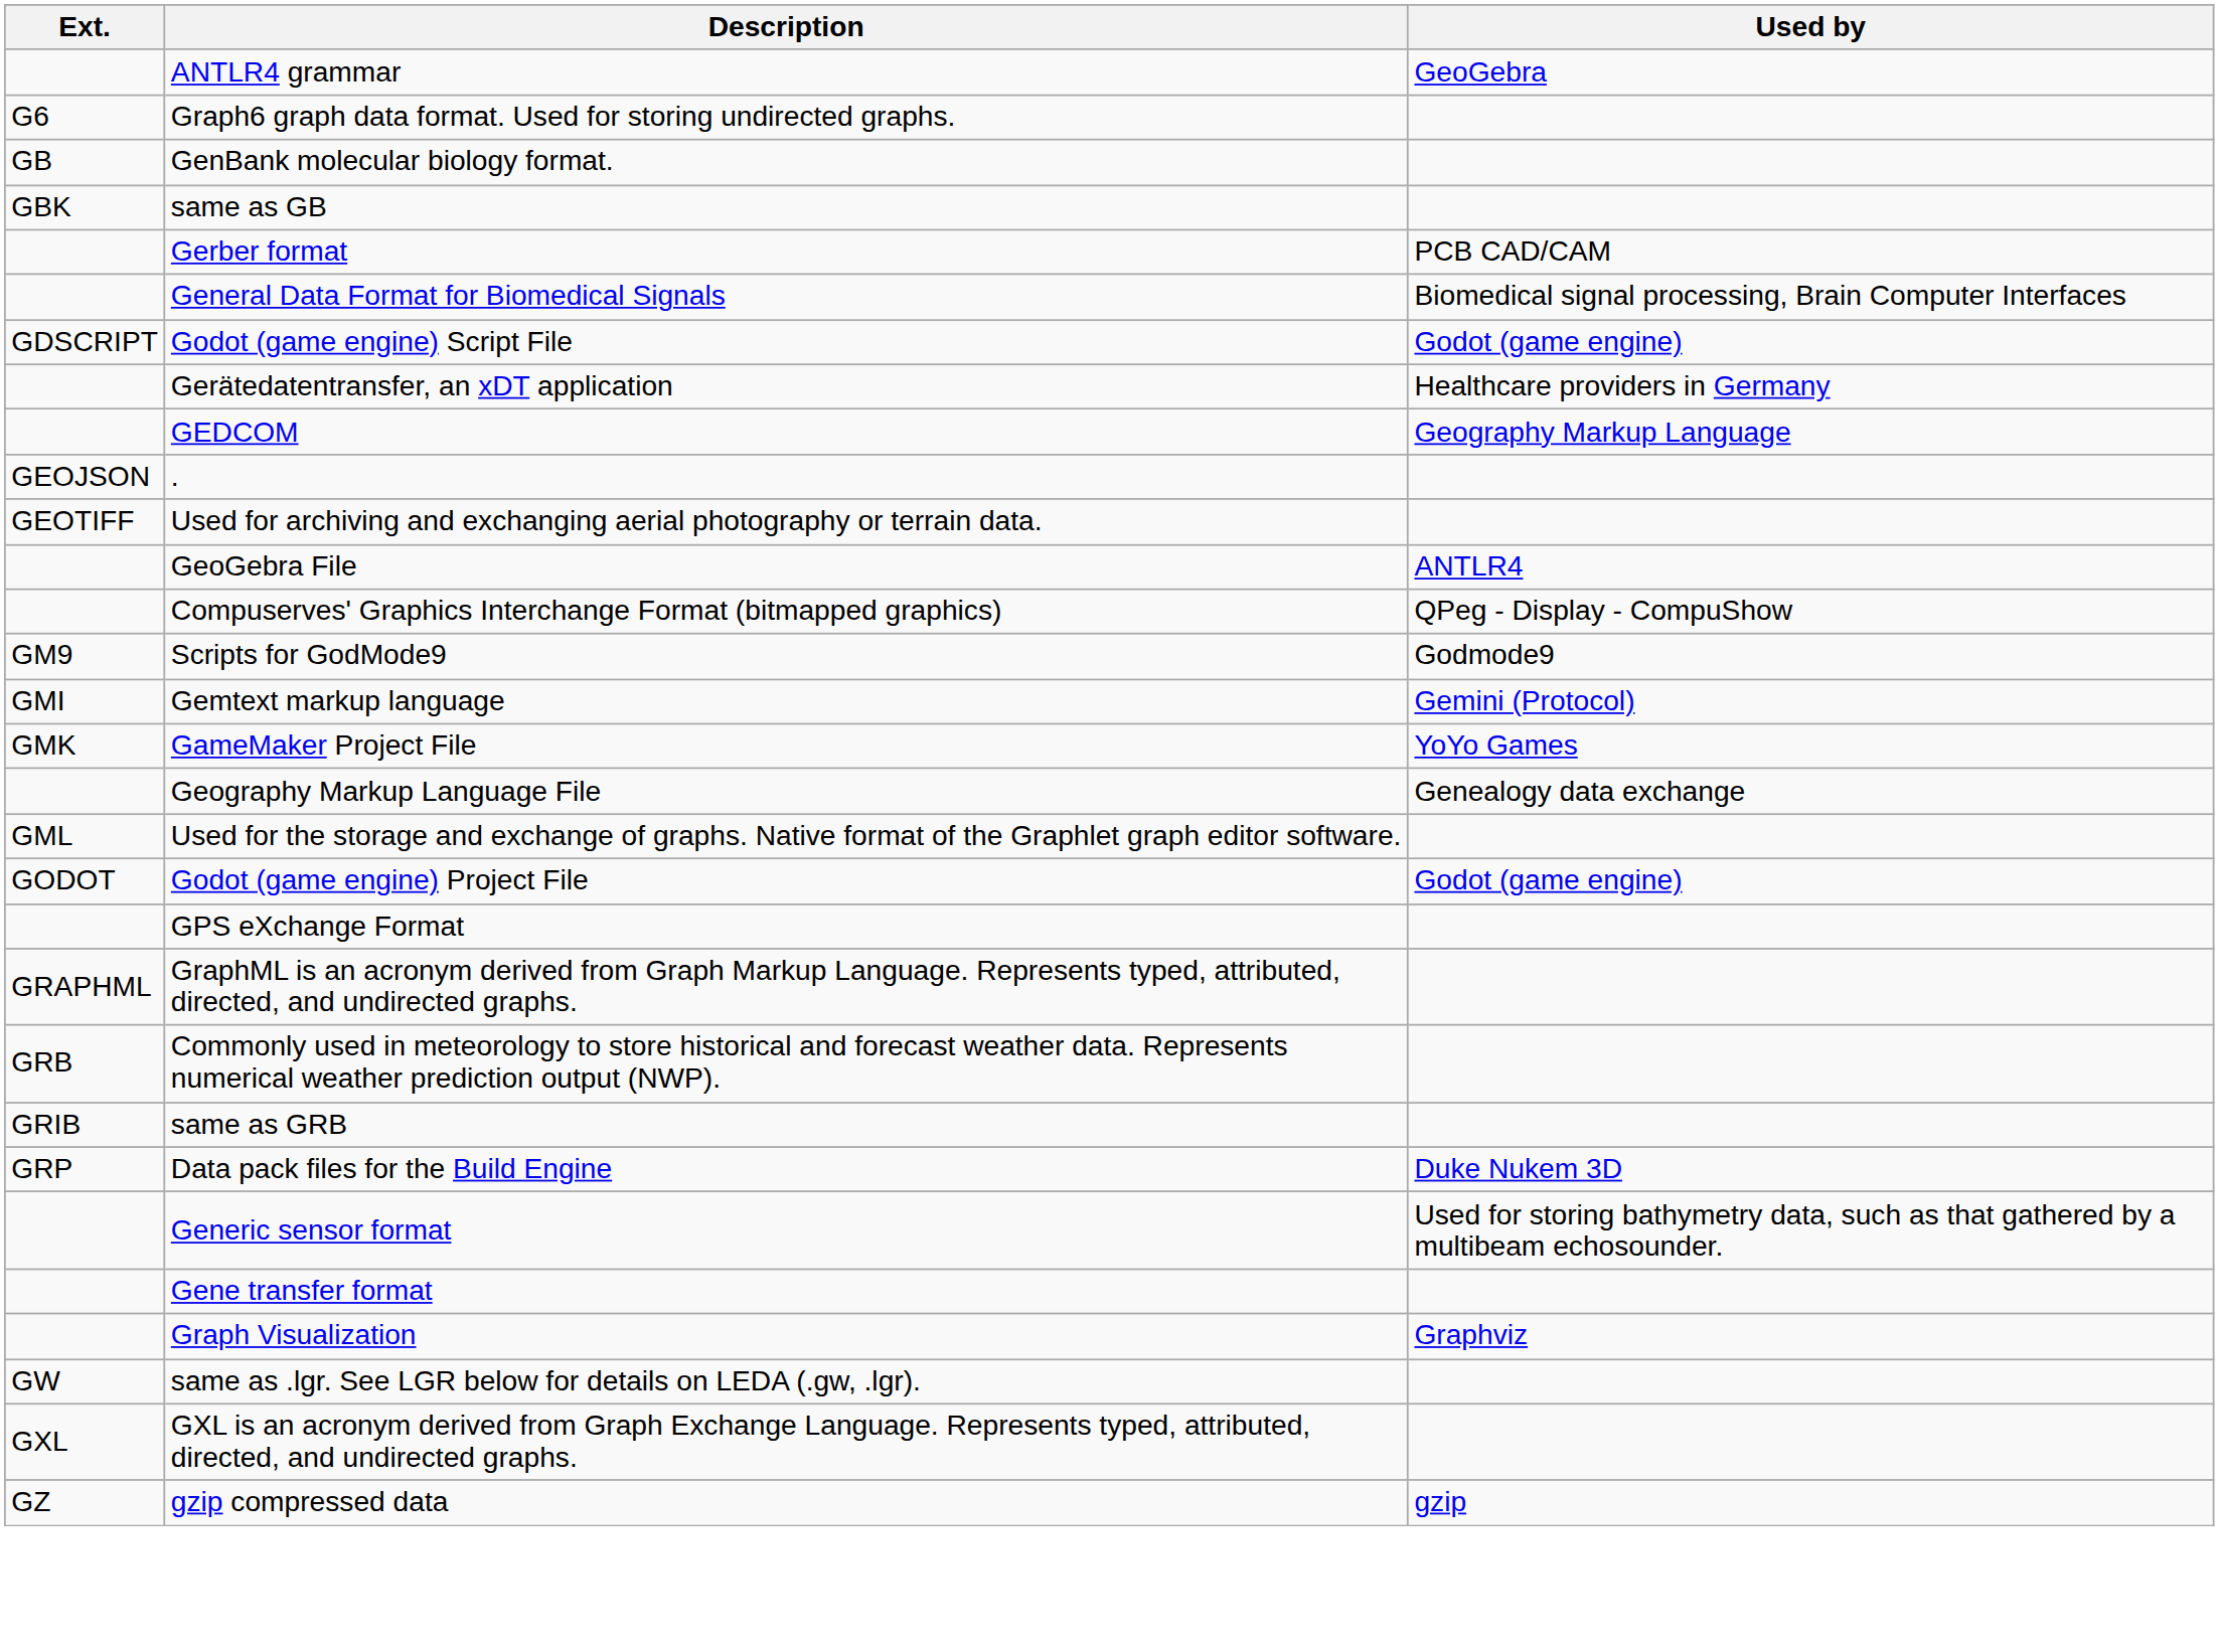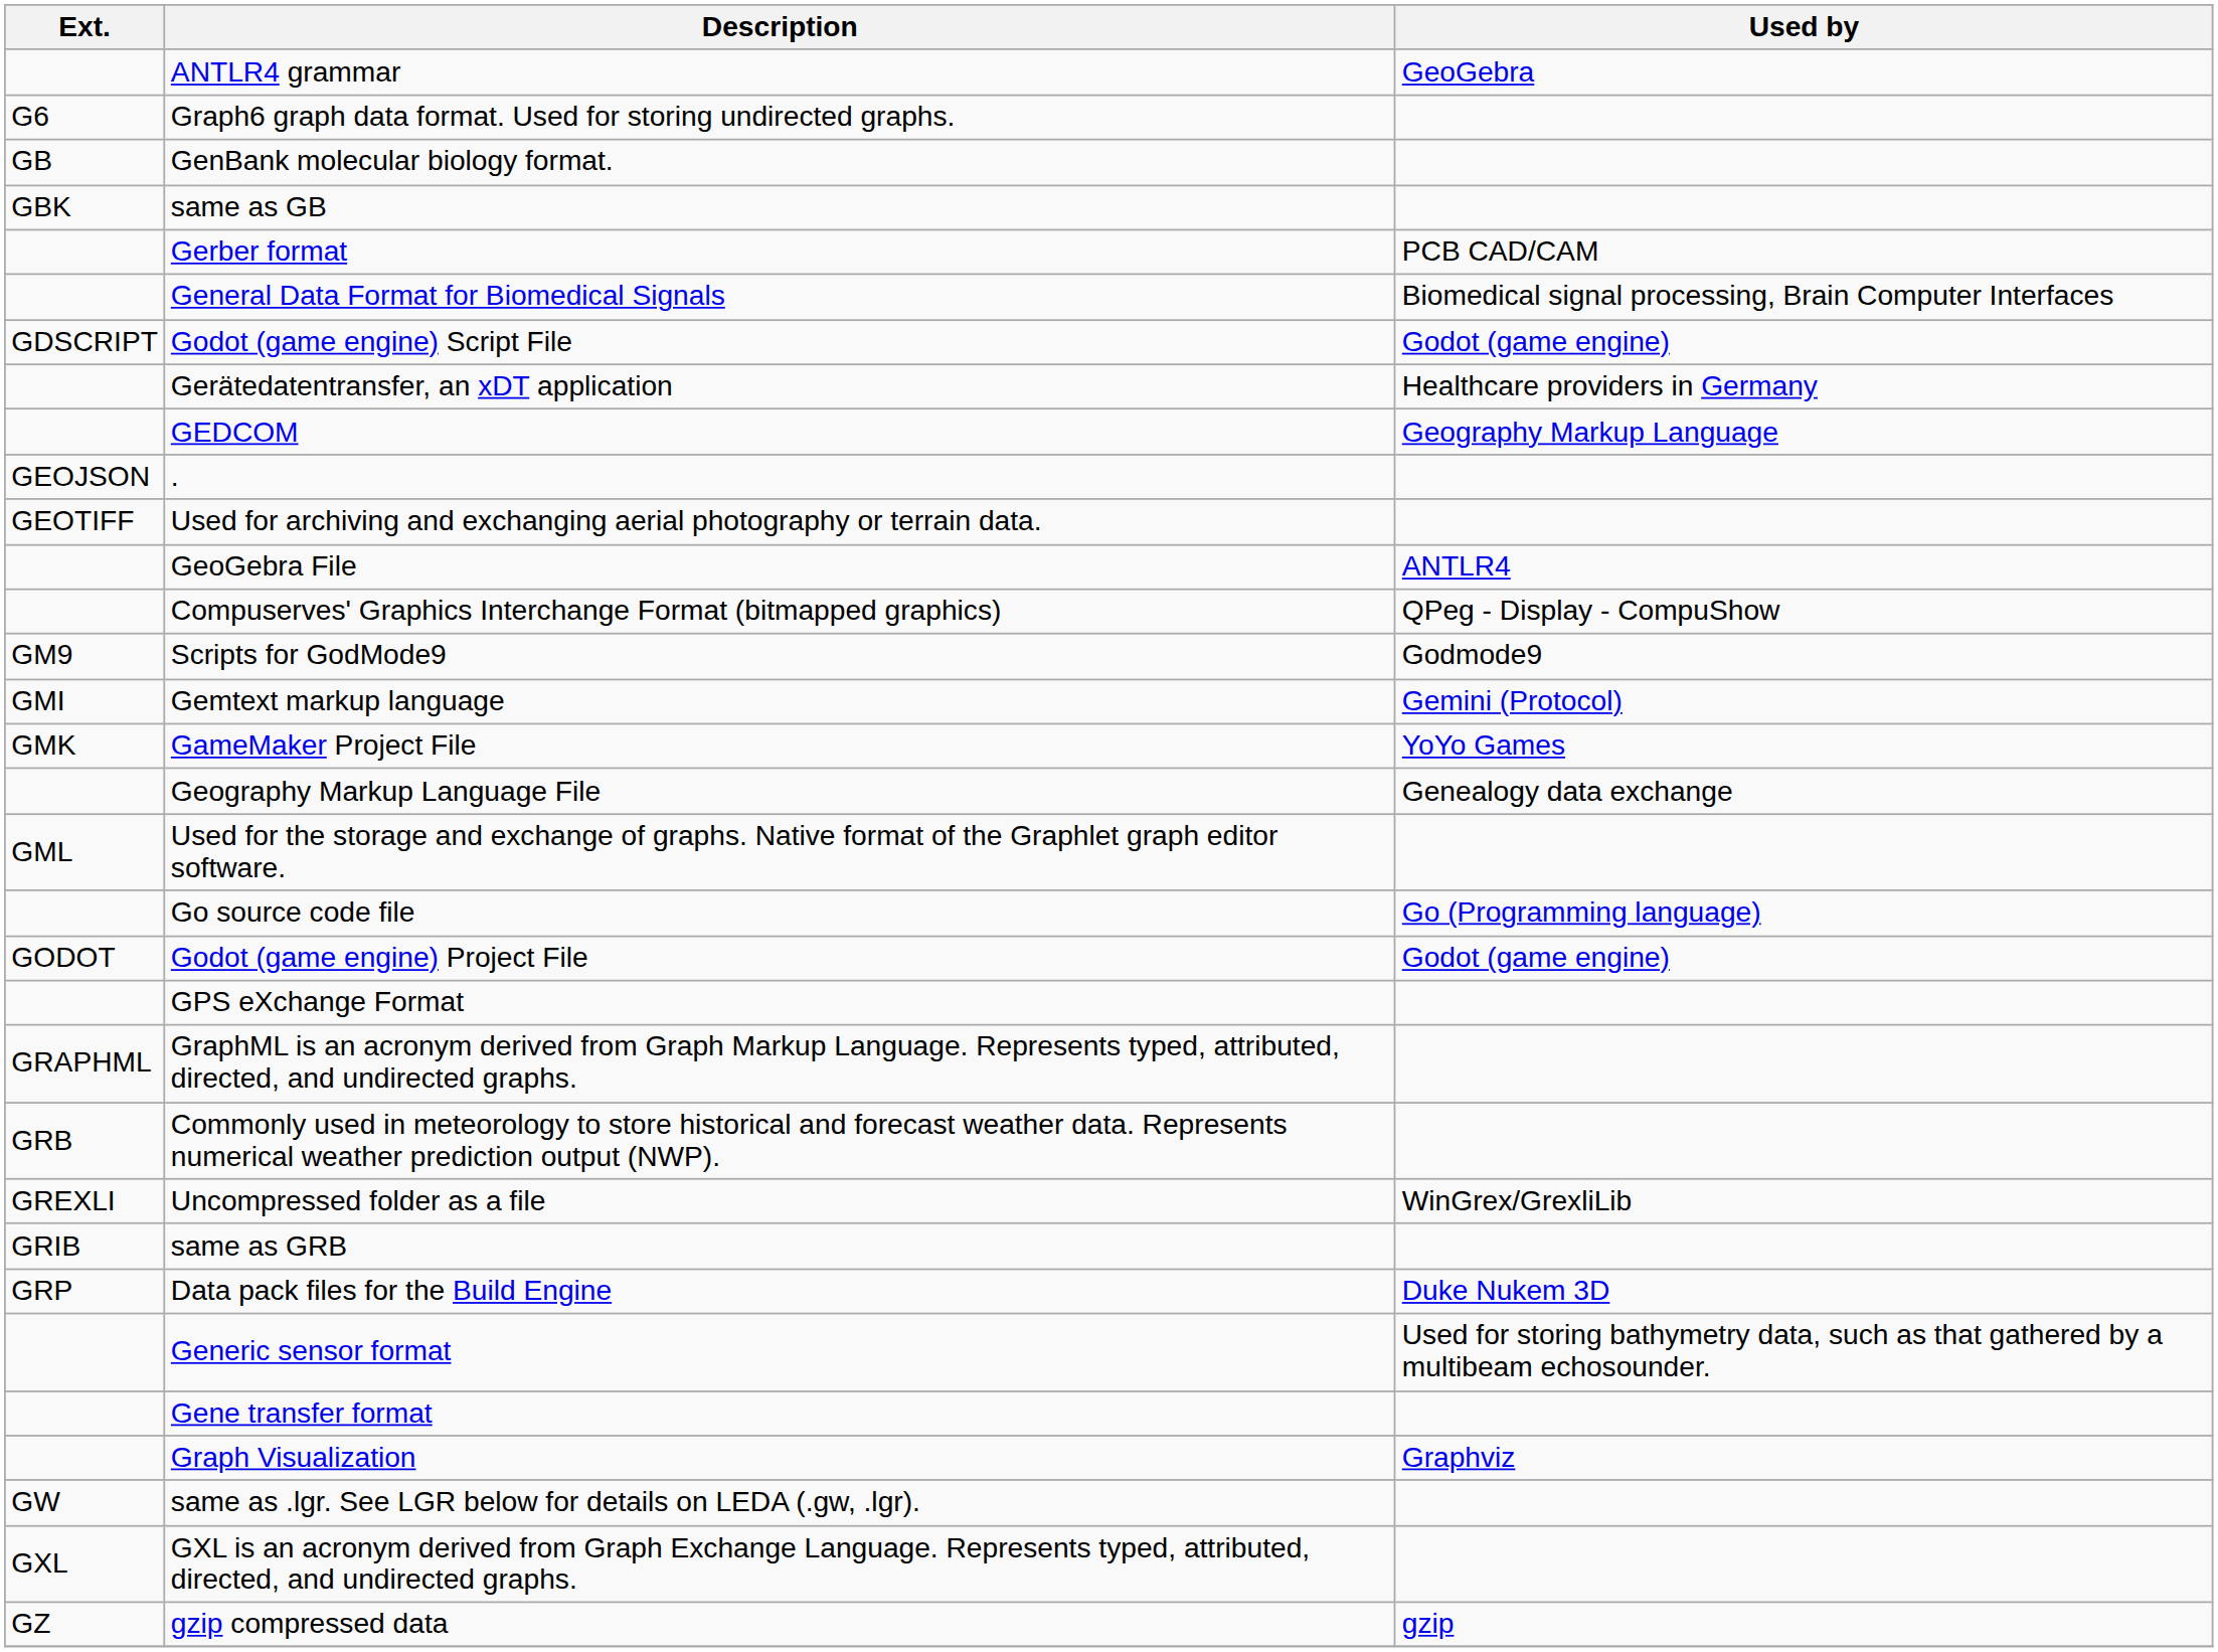 <table class="wikitable">
 <tr>
 <th>Ext.</th>
 <th>Description</th>
 <th>Used by</th>
 </tr>
 <tr>
 <td></td>
 <td><a href='#'>ANTLR4</a> grammar</td>
 <td><a href='#'>GeoGebra</a></td>
 </tr>
 <tr>
 <td>G6</td>
 <td>Graph6 graph data format. Used for storing undirected graphs.</td>
 <td></td>
 </tr>
 <tr>
 <td>GB</td>
 <td>GenBank molecular biology format.</td>
 <td></td>
 </tr>
 <tr>
 <td>GBK</td>
 <td>same as GB</td>
 <td></td>
 </tr>
 <tr>
 <td></td>
 <td><a href='#'>Gerber format</a></td>
 <td>PCB CAD/CAM</td>
 </tr>
 <tr>
 <td></td>
 <td><a href='#'>General Data Format for Biomedical Signals</a></td>
 <td>Biomedical signal processing, Brain Computer Interfaces</td>
 </tr>
 <tr>
 <td>GDSCRIPT</td>
 <td><a href='#'>Godot (game engine)</a> Script File</td>
 <td><a href='#'>Godot (game engine)</a></td>
 </tr>
 <tr>
 <td></td>
 <td>Gerätedatentransfer, an <a href='#'>xDT</a> application</td>
 <td>Healthcare providers in <a href='#'>Germany</a></td>
 </tr>
 <tr>
 <td></td>
 <td><a href='#'>GEDCOM</a></td>
 <td><a href='#'>Geography Markup Language</a></td>
 </tr>
 <tr>
 <td>GEOJSON</td>
 <td>.</td>
 <td></td>
 </tr>
 <tr>
 <td>GEOTIFF</td>
 <td>Used for archiving and exchanging aerial photography or terrain data.</td>
 <td></td>
 </tr>
 <tr>
 <td></td>
 <td>GeoGebra File</td>
 <td><a href='#'>ANTLR4</a></td>
 </tr>
 <tr>
 <td></td>
 <td>Compuserves' Graphics Interchange Format (bitmapped graphics)</td>
 <td>QPeg - Display - CompuShow</td>
 </tr>
 <tr>
 <td>GM9</td>
 <td>Scripts for GodMode9</td>
 <td>Godmode9</td>
 </tr>
 <tr>
 <td>GMI</td>
 <td>Gemtext markup language</td>
 <td><a href='#'>Gemini (Protocol)</a></td>
 </tr>
 <tr>
 <td>GMK</td>
 <td><a href='#'>GameMaker</a> Project File</td>
 <td><a href='#'>YoYo Games</a></td>
 </tr>
 <tr>
 <td></td>
 <td>Geography Markup Language File</td>
 <td>Genealogy data exchange</td>
 </tr>
 <tr>
 <td>GML</td>
 <td>Used for the storage and exchange of graphs. Native format of the Graphlet graph editor software.</td>
 <td></td>
 </tr>
 <tr>
+<td></td>
+<td>Go source code file</td>
+<td><a href='#'>Go (Programming language)</a></td>
+</tr>
+<tr>
 <td>GODOT</td>
 <td><a href='#'>Godot (game engine)</a> Project File</td>
 <td><a href='#'>Godot (game engine)</a></td>
 </tr>
 <tr>
 <td></td>
 <td>GPS eXchange Format</td>
 <td></td>
 </tr>
 <tr>
 <td>GRAPHML</td>
 <td>GraphML is an acronym derived from Graph Markup Language. Represents typed, attributed, directed, and undirected graphs.</td>
 <td></td>
 </tr>
 <tr>
 <td>GRB</td>
 <td>Commonly used in meteorology to store historical and forecast weather data. Represents numerical weather prediction output (NWP).</td>
 <td></td>
+</tr>
+<tr>
+<td>GREXLI</td>
+<td>Uncompressed folder as a file</td>
+<td>WinGrex/GrexliLib</td>
 </tr>
 <tr>
 <td>GRIB</td>
 <td>same as GRB</td>
 <td></td>
 </tr>
 <tr>
 <td>GRP</td>
 <td>Data pack files for the <a href='#'>Build Engine</a></td>
 <td><a href='#'>Duke Nukem 3D</a></td>
 </tr>
 <tr>
 <td></td>
 <td><a href='#'>Generic sensor format</a></td>
 <td>Used for storing bathymetry data, such as that gathered by a multibeam echosounder.</td>
 </tr>
 <tr>
 <td></td>
 <td><a href='#'>Gene transfer format</a></td>
 <td></td>
 </tr>
 <tr>
 <td></td>
 <td><a href='#'>Graph Visualization</a></td>
 <td><a href='#'>Graphviz</a></td>
 </tr>
 <tr>
 <td>GW</td>
 <td>same as .lgr. See LGR below for details on LEDA (.gw, .lgr).</td>
 <td></td>
 </tr>
 <tr>
 <td>GXL</td>
 <td>GXL is an acronym derived from Graph Exchange Language. Represents typed, attributed, directed, and undirected graphs.</td>
 <td></td>
 </tr>
 <tr>
 <td>GZ</td>
 <td><a href='#'>gzip</a> compressed data</td>
 <td><a href='#'>gzip</a></td>
 </tr>
 <tr>
 </tr>
 </table>
